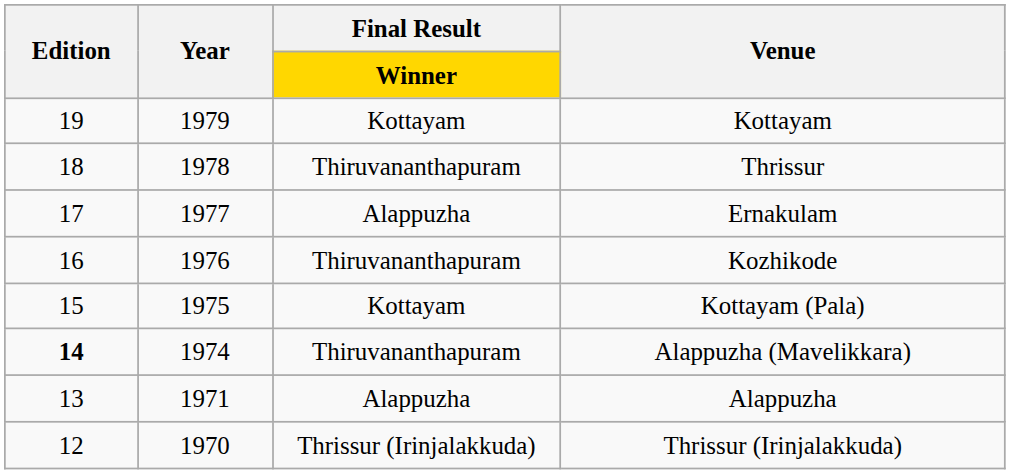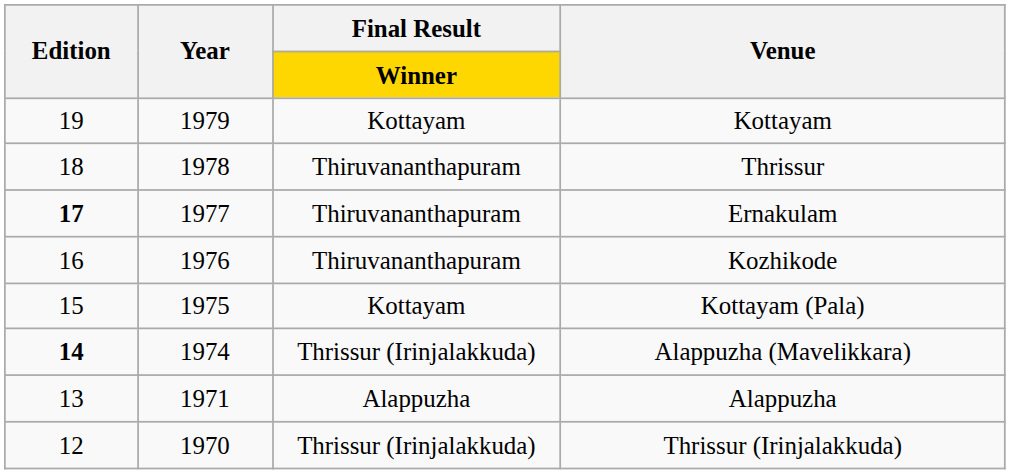 <table class="wikitable" style="text-align:center; line-height:20px; font-size:90%;">
 <tr>
 <th rowspan="2" width=70px>Edition</th>
 <th rowspan="2" width=71px>Year</th>
 <th colspan="1" width=160px>Final Result</th>
 <th rowspan="2" width=250px>Venue</th>
 </tr>
 <tr>
 <th width=99px style="background:gold;">Winner</th>
 </tr>
 <tr>
 <td>19</td>
 <td>1979</td>
 <td>Kottayam</td>
 <td>Kottayam</td>
 </tr>
 <tr>
 <td>18</td>
 <td>1978</td>
 <td>Thiruvananthapuram</td>
 <td>Thrissur</td>
 </tr>
 <tr>
-<td>17</td>
+<td><strong>17</strong></td>
 <td>1977</td>
-<td>Alappuzha</td>
+<td>Thiruvananthapuram</td>
 <td>Ernakulam</td>
 </tr>
 <tr>
 <td>16</td>
 <td>1976</td>
 <td>Thiruvananthapuram</td>
 <td>Kozhikode</td>
 </tr>
 <tr>
 <td>15</td>
 <td>1975</td>
 <td>Kottayam</td>
 <td>Kottayam (Pala)</td>
 </tr>
 <tr>
 <td><strong>14</strong></td>
 <td>1974</td>
-<td>Thiruvananthapuram</td>
+<td>Thrissur (Irinjalakkuda)</td>
 <td>Alappuzha (Mavelikkara)</td>
 </tr>
 <tr>
 <td>13</td>
 <td>1971</td>
 <td>Alappuzha</td>
 <td>Alappuzha</td>
 </tr>
 <tr>
 <td>12</td>
 <td>1970</td>
 <td>Thrissur (Irinjalakkuda)</td>
 <td>Thrissur (Irinjalakkuda)</td>
 </tr>
 </table>
